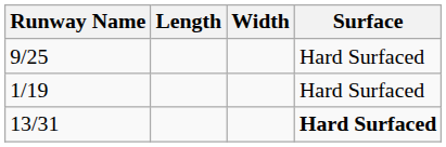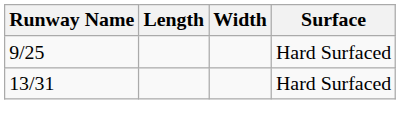 <table class="wikitable">
 <tr>
 <th>Runway Name</th>
 <th>Length</th>
 <th>Width</th>
 <th>Surface</th>
 </tr>
 <tr>
 <td>9/25</td>
 <td></td>
 <td></td>
 <td>Hard Surfaced</td>
 </tr>
 <tr>
-<td>1/19</td>
+<td>13/31</td>
 <td></td>
 <td></td>
 <td>Hard Surfaced</td>
 </tr>
-<tr>
-<td>13/31</td>
-<td></td>
-<td></td>
-<td><strong>Hard Surfaced</strong></td>
-</tr>
 </table>
